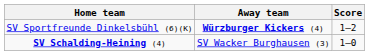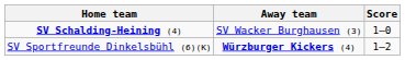 <table class="wikitable" style="text-align: center">
 <tr>
 <th>Home team</th>
 <th>Away team</th>
 <th>Score</th>
 </tr>
 <tr>
+<td><strong><a href='#'>SV Schalding-Heining</a></strong> <small>(4)</small></td>
+<td><a href='#'>SV Wacker Burghausen</a> <small>(3)</small></td>
+<td>1–0</td>
+</tr>
+<tr>
 <td><a href='#'>SV Sportfreunde Dinkelsbühl</a> <small>(6)(K)</small></td>
 <td><strong><a href='#'>Würzburger Kickers</a></strong> <small>(4)</small></td>
 <td>1–2</td>
 </tr>
-<tr>
-<td><strong><a href='#'>SV Schalding-Heining</a></strong> <small>(4)</small></td>
-<td><a href='#'>SV Wacker Burghausen</a> <small>(3)</small></td>
-<td>1–0</td>
-</tr>
 </table>
